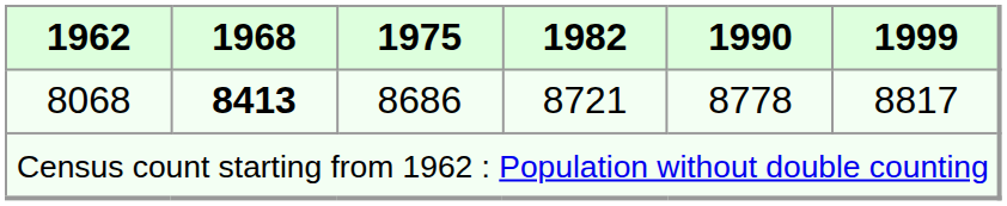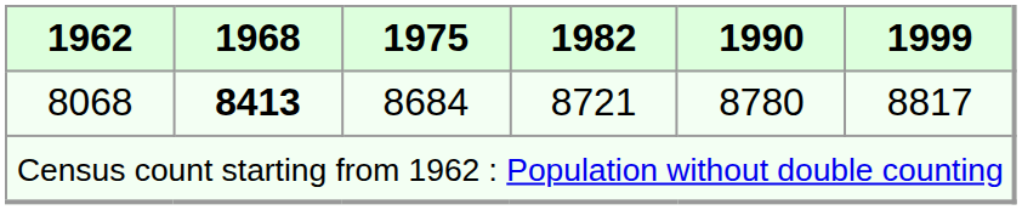 <table align="left" rules="all" cellspacing="0" cellpadding="4" style="border: 1px solid #999; border-right: 2px solid #999; border-bottom:2px solid #999; background: #f3fff3">
 <tr style="background: #ddffdd">
 <th>1962</th>
 <th>1968</th>
 <th>1975</th>
 <th>1982</th>
 <th>1990</th>
 <th>1999</th>
 </tr>
 <tr>
 <td align="center">8068</td>
 <td align="center"><strong>8413</strong></td>
-<td align="center">8686</td>
+<td align="center">8684</td>
 <td align="center">8721</td>
-<td align="center">8778</td>
+<td align="center">8780</td>
 <td align="center">8817</td>
 </tr>
 <tr>
 <td colspan=6 align=center><small>Census count starting from 1962 : <a href='#'>Population without double counting</a></small></td>
 </tr>
 </table>
